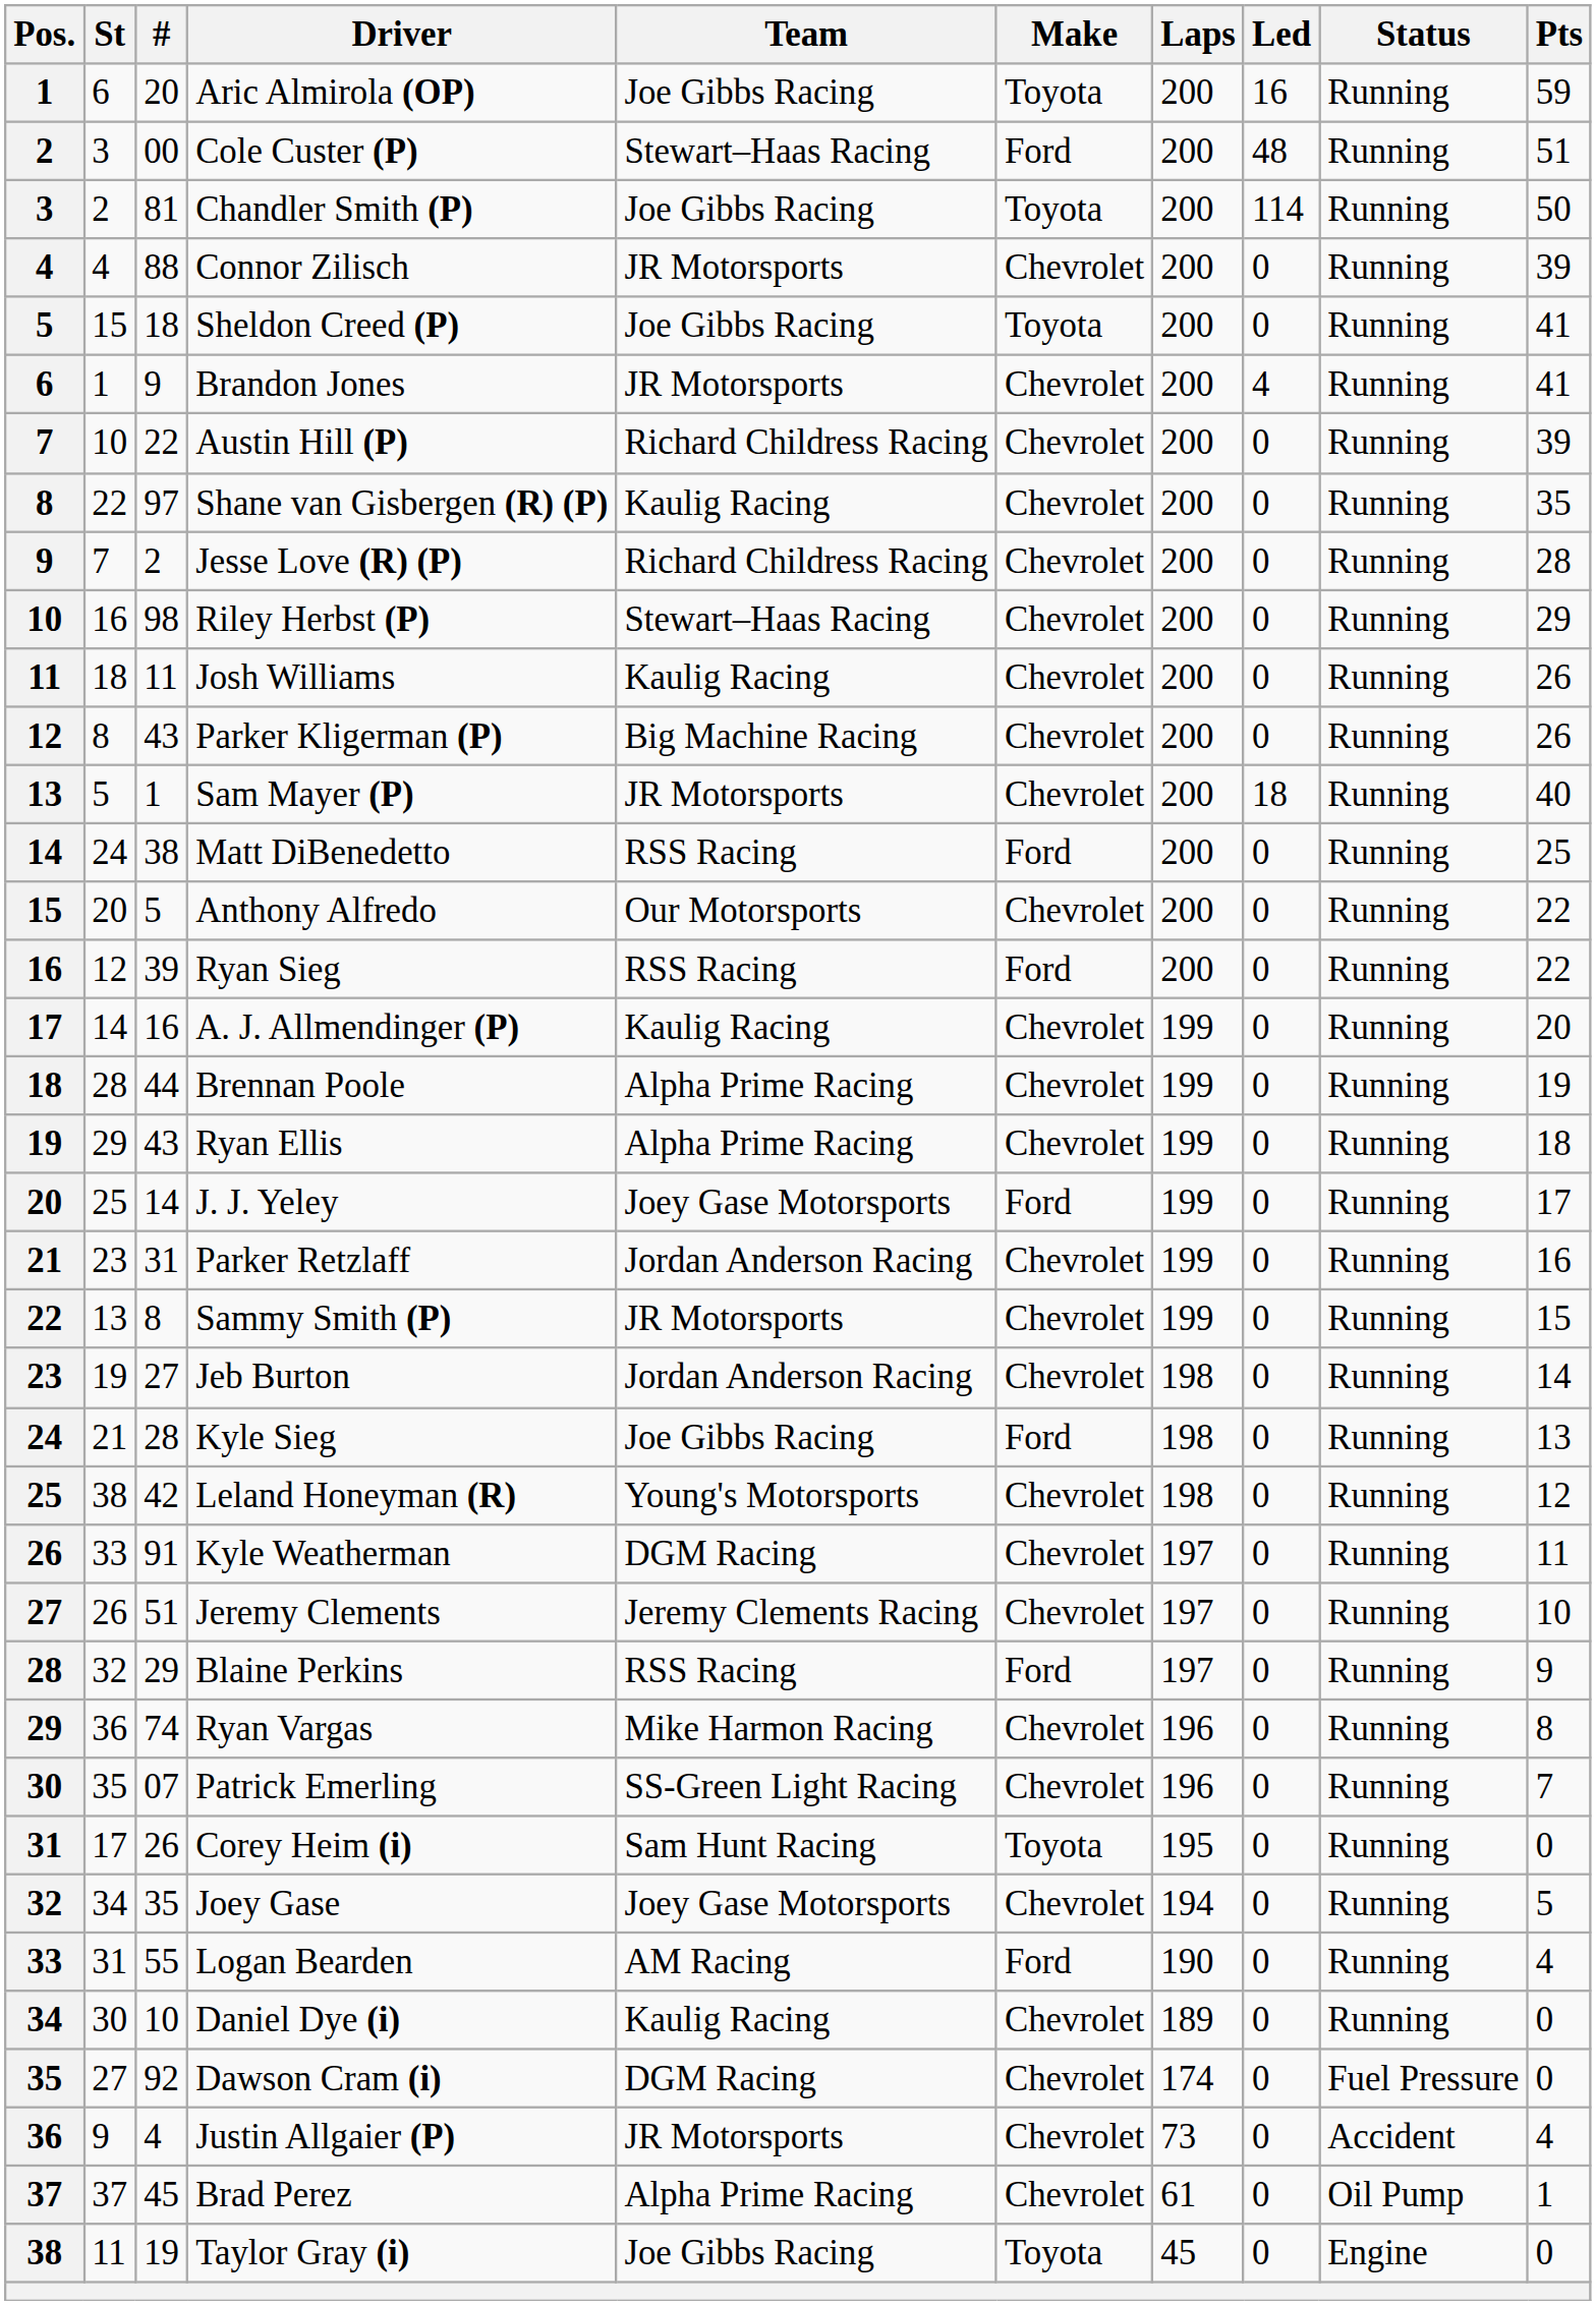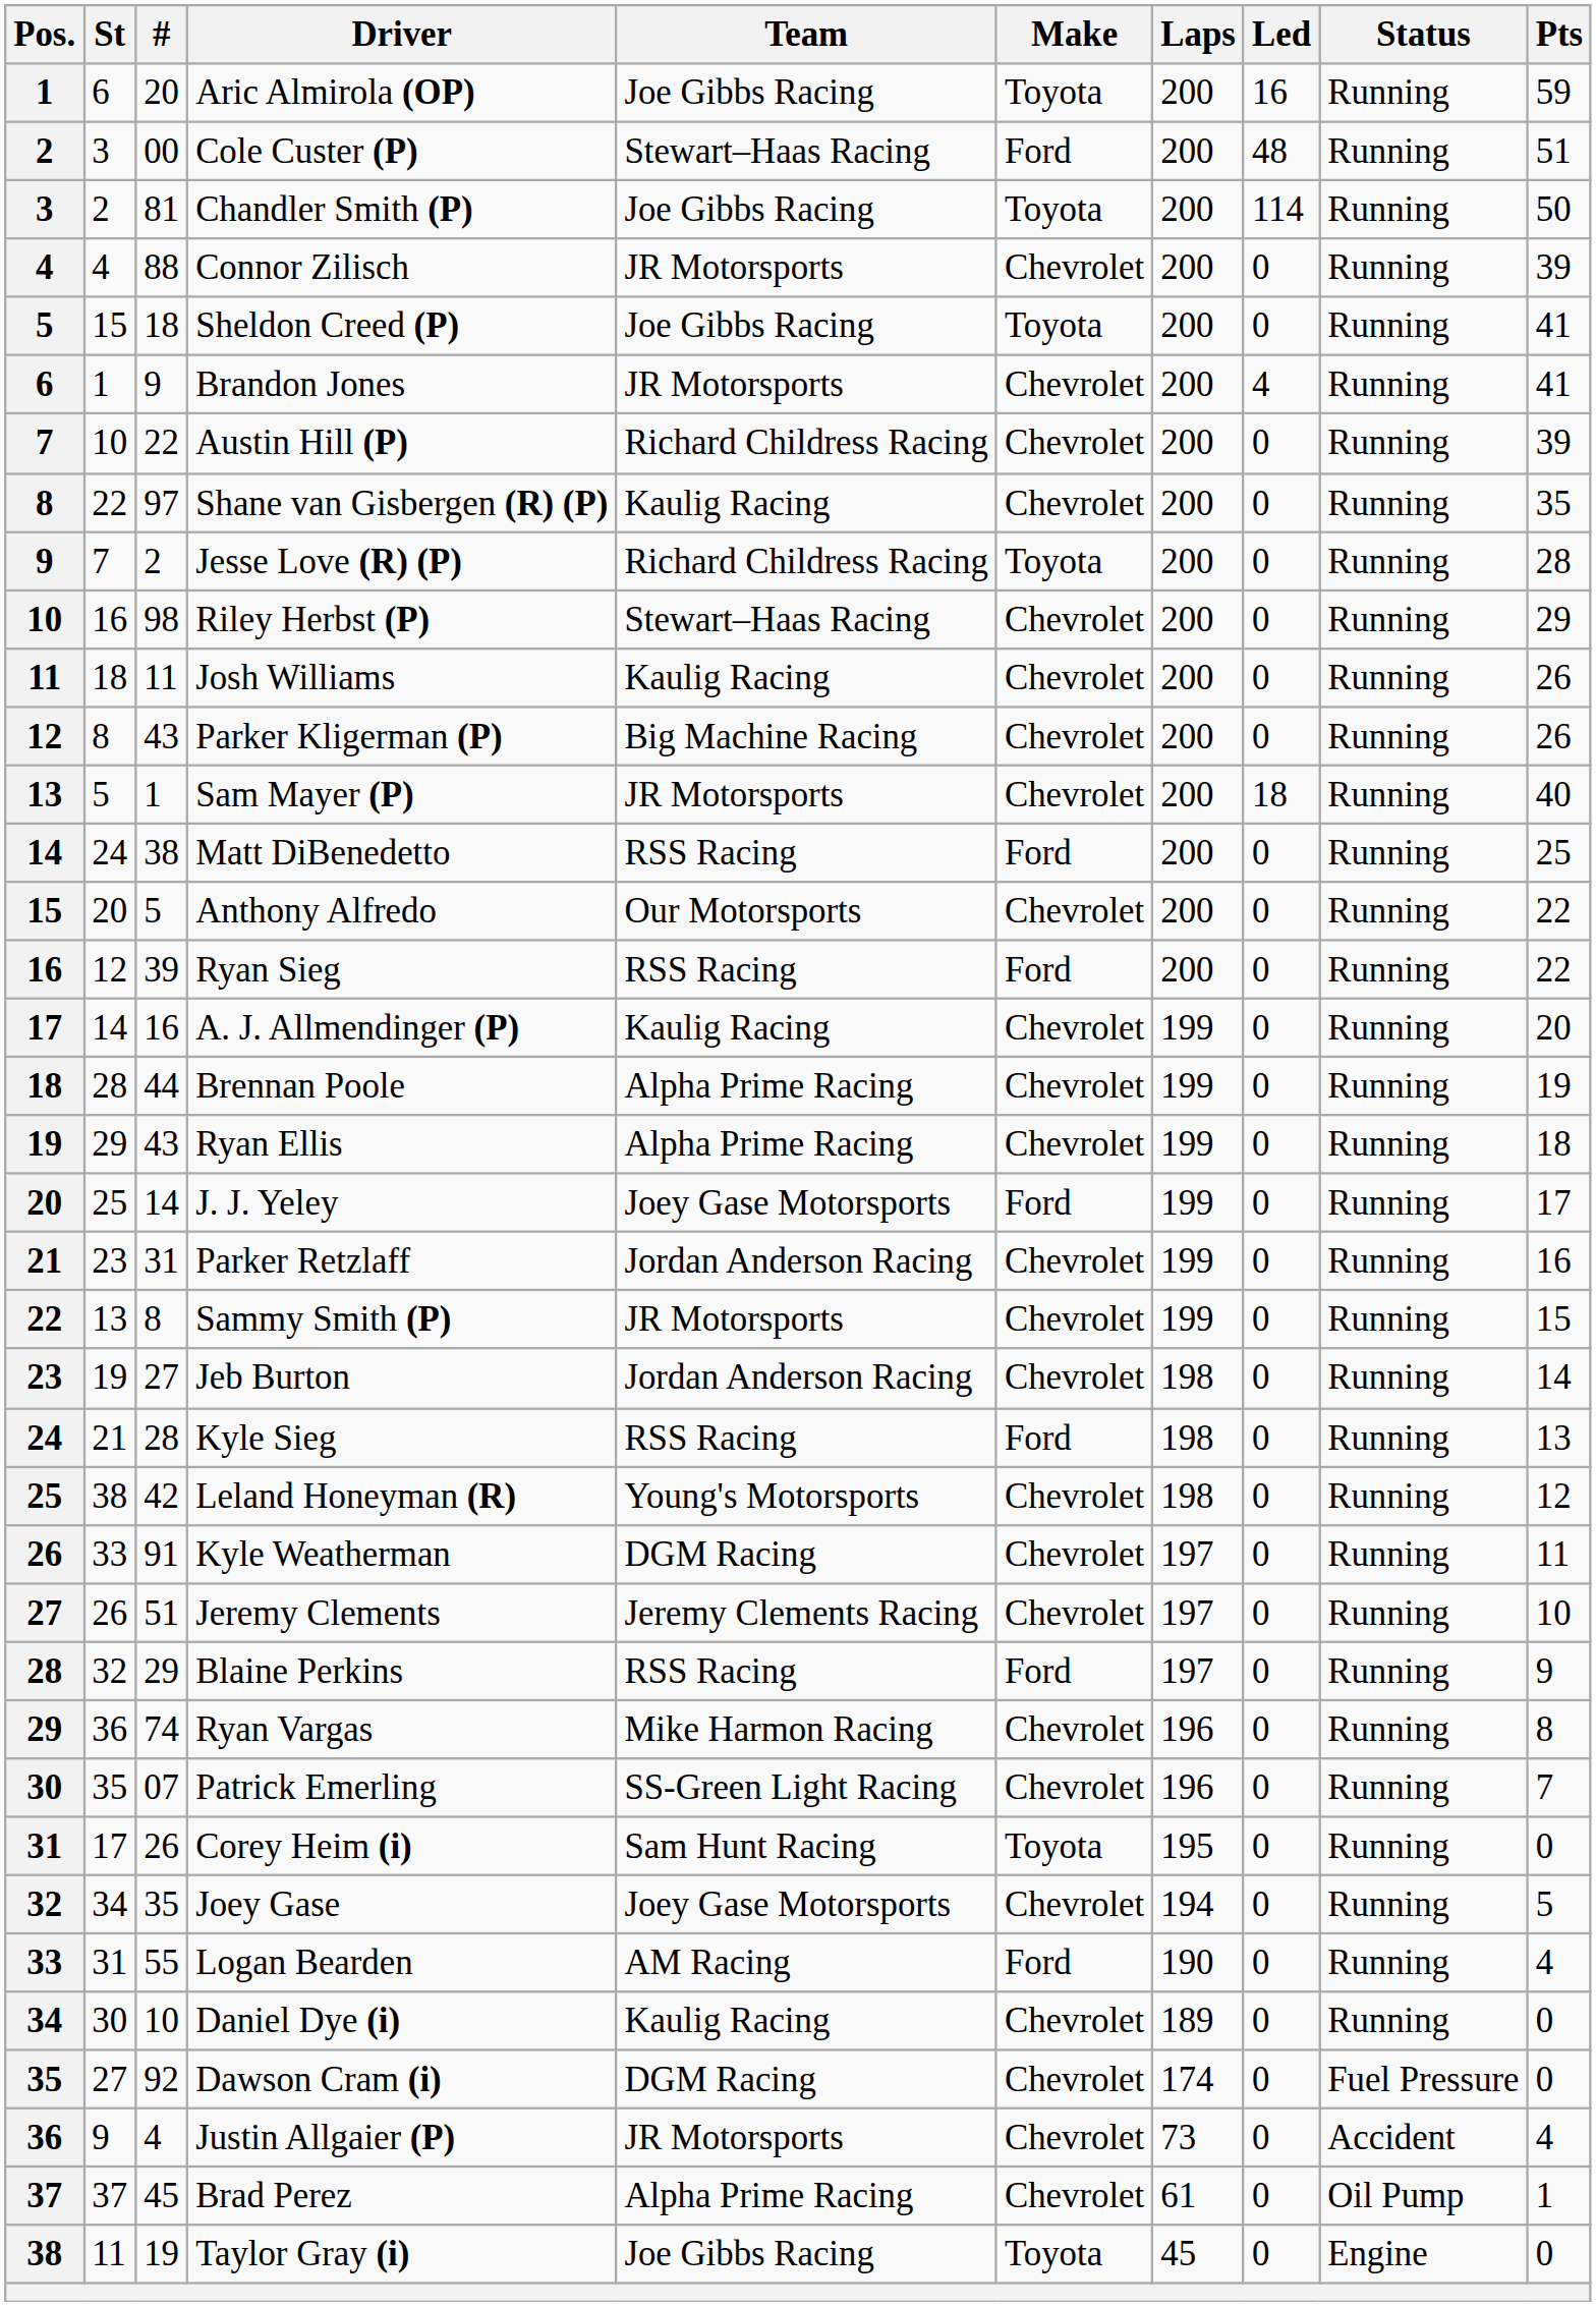 <table class="wikitable" style="font-size:95%">
 <tr>
 <th>Pos.</th>
 <th>St</th>
 <th>#</th>
 <th>Driver</th>
 <th>Team</th>
 <th>Make</th>
 <th>Laps</th>
 <th>Led</th>
 <th>Status</th>
 <th>Pts</th>
 </tr>
 <tr>
 <th>1</th>
 <td>6</td>
 <td>20</td>
 <td>Aric Almirola <strong>(OP)</strong></td>
 <td>Joe Gibbs Racing</td>
 <td>Toyota</td>
 <td>200</td>
 <td>16</td>
 <td>Running</td>
 <td>59</td>
 </tr>
 <tr>
 <th>2</th>
 <td>3</td>
 <td>00</td>
 <td>Cole Custer <strong>(P)</strong></td>
 <td>Stewart–Haas Racing</td>
 <td>Ford</td>
 <td>200</td>
 <td>48</td>
 <td>Running</td>
 <td>51</td>
 </tr>
 <tr>
 <th>3</th>
 <td>2</td>
 <td>81</td>
 <td>Chandler Smith <strong>(P)</strong></td>
 <td>Joe Gibbs Racing</td>
 <td>Toyota</td>
 <td>200</td>
 <td>114</td>
 <td>Running</td>
 <td>50</td>
 </tr>
 <tr>
 <th>4</th>
 <td>4</td>
 <td>88</td>
 <td>Connor Zilisch</td>
 <td>JR Motorsports</td>
 <td>Chevrolet</td>
 <td>200</td>
 <td>0</td>
 <td>Running</td>
 <td>39</td>
 </tr>
 <tr>
 <th>5</th>
 <td>15</td>
 <td>18</td>
 <td>Sheldon Creed <strong>(P)</strong></td>
 <td>Joe Gibbs Racing</td>
 <td>Toyota</td>
 <td>200</td>
 <td>0</td>
 <td>Running</td>
 <td>41</td>
 </tr>
 <tr>
 <th>6</th>
 <td>1</td>
 <td>9</td>
 <td>Brandon Jones</td>
 <td>JR Motorsports</td>
 <td>Chevrolet</td>
 <td>200</td>
 <td>4</td>
 <td>Running</td>
 <td>41</td>
 </tr>
 <tr>
 <th>7</th>
 <td>10</td>
 <td>22</td>
 <td>Austin Hill <strong>(P)</strong></td>
 <td>Richard Childress Racing</td>
 <td>Chevrolet</td>
 <td>200</td>
 <td>0</td>
 <td>Running</td>
 <td>39</td>
 </tr>
 <tr>
 <th>8</th>
 <td>22</td>
 <td>97</td>
 <td>Shane van Gisbergen <strong>(R)</strong> <strong>(P)</strong></td>
 <td>Kaulig Racing</td>
 <td>Chevrolet</td>
 <td>200</td>
 <td>0</td>
 <td>Running</td>
 <td>35</td>
 </tr>
 <tr>
 <th>9</th>
 <td>7</td>
 <td>2</td>
 <td>Jesse Love <strong>(R)</strong> <strong>(P)</strong></td>
 <td>Richard Childress Racing</td>
-<td>Chevrolet</td>
+<td>Toyota</td>
 <td>200</td>
 <td>0</td>
 <td>Running</td>
 <td>28</td>
 </tr>
 <tr>
 <th>10</th>
 <td>16</td>
 <td>98</td>
 <td>Riley Herbst <strong>(P)</strong></td>
 <td>Stewart–Haas Racing</td>
 <td>Chevrolet</td>
 <td>200</td>
 <td>0</td>
 <td>Running</td>
 <td>29</td>
 </tr>
 <tr>
 <th>11</th>
 <td>18</td>
 <td>11</td>
 <td>Josh Williams</td>
 <td>Kaulig Racing</td>
 <td>Chevrolet</td>
 <td>200</td>
 <td>0</td>
 <td>Running</td>
 <td>26</td>
 </tr>
 <tr>
 <th>12</th>
 <td>8</td>
 <td>43</td>
 <td>Parker Kligerman <strong>(P)</strong></td>
 <td>Big Machine Racing</td>
 <td>Chevrolet</td>
 <td>200</td>
 <td>0</td>
 <td>Running</td>
 <td>26</td>
 </tr>
 <tr>
 <th>13</th>
 <td>5</td>
 <td>1</td>
 <td>Sam Mayer <strong>(P)</strong></td>
 <td>JR Motorsports</td>
 <td>Chevrolet</td>
 <td>200</td>
 <td>18</td>
 <td>Running</td>
 <td>40</td>
 </tr>
 <tr>
 <th>14</th>
 <td>24</td>
 <td>38</td>
 <td>Matt DiBenedetto</td>
 <td>RSS Racing</td>
 <td>Ford</td>
 <td>200</td>
 <td>0</td>
 <td>Running</td>
 <td>25</td>
 </tr>
 <tr>
 <th>15</th>
 <td>20</td>
 <td>5</td>
 <td>Anthony Alfredo</td>
 <td>Our Motorsports</td>
 <td>Chevrolet</td>
 <td>200</td>
 <td>0</td>
 <td>Running</td>
 <td>22</td>
 </tr>
 <tr>
 <th>16</th>
 <td>12</td>
 <td>39</td>
 <td>Ryan Sieg</td>
 <td>RSS Racing</td>
 <td>Ford</td>
 <td>200</td>
 <td>0</td>
 <td>Running</td>
 <td>22</td>
 </tr>
 <tr>
 <th>17</th>
 <td>14</td>
 <td>16</td>
 <td>A. J. Allmendinger <strong>(P)</strong></td>
 <td>Kaulig Racing</td>
 <td>Chevrolet</td>
 <td>199</td>
 <td>0</td>
 <td>Running</td>
 <td>20</td>
 </tr>
 <tr>
 <th>18</th>
 <td>28</td>
 <td>44</td>
 <td>Brennan Poole</td>
 <td>Alpha Prime Racing</td>
 <td>Chevrolet</td>
 <td>199</td>
 <td>0</td>
 <td>Running</td>
 <td>19</td>
 </tr>
 <tr>
 <th>19</th>
 <td>29</td>
 <td>43</td>
 <td>Ryan Ellis</td>
 <td>Alpha Prime Racing</td>
 <td>Chevrolet</td>
 <td>199</td>
 <td>0</td>
 <td>Running</td>
 <td>18</td>
 </tr>
 <tr>
 <th>20</th>
 <td>25</td>
 <td>14</td>
 <td>J. J. Yeley</td>
 <td>Joey Gase Motorsports</td>
 <td>Ford</td>
 <td>199</td>
 <td>0</td>
 <td>Running</td>
 <td>17</td>
 </tr>
 <tr>
 <th>21</th>
 <td>23</td>
 <td>31</td>
 <td>Parker Retzlaff</td>
 <td>Jordan Anderson Racing</td>
 <td>Chevrolet</td>
 <td>199</td>
 <td>0</td>
 <td>Running</td>
 <td>16</td>
 </tr>
 <tr>
 <th>22</th>
 <td>13</td>
 <td>8</td>
 <td>Sammy Smith <strong>(P)</strong></td>
 <td>JR Motorsports</td>
 <td>Chevrolet</td>
 <td>199</td>
 <td>0</td>
 <td>Running</td>
 <td>15</td>
 </tr>
 <tr>
 <th>23</th>
 <td>19</td>
 <td>27</td>
 <td>Jeb Burton</td>
 <td>Jordan Anderson Racing</td>
 <td>Chevrolet</td>
 <td>198</td>
 <td>0</td>
 <td>Running</td>
 <td>14</td>
 </tr>
 <tr>
 <th>24</th>
 <td>21</td>
 <td>28</td>
 <td>Kyle Sieg</td>
-<td>Joe Gibbs Racing</td>
+<td>RSS Racing</td>
 <td>Ford</td>
 <td>198</td>
 <td>0</td>
 <td>Running</td>
 <td>13</td>
 </tr>
 <tr>
 <th>25</th>
 <td>38</td>
 <td>42</td>
 <td>Leland Honeyman <strong>(R)</strong></td>
 <td>Young's Motorsports</td>
 <td>Chevrolet</td>
 <td>198</td>
 <td>0</td>
 <td>Running</td>
 <td>12</td>
 </tr>
 <tr>
 <th>26</th>
 <td>33</td>
 <td>91</td>
 <td>Kyle Weatherman</td>
 <td>DGM Racing</td>
 <td>Chevrolet</td>
 <td>197</td>
 <td>0</td>
 <td>Running</td>
 <td>11</td>
 </tr>
 <tr>
 <th>27</th>
 <td>26</td>
 <td>51</td>
 <td>Jeremy Clements</td>
 <td>Jeremy Clements Racing</td>
 <td>Chevrolet</td>
 <td>197</td>
 <td>0</td>
 <td>Running</td>
 <td>10</td>
 </tr>
 <tr>
 <th>28</th>
 <td>32</td>
 <td>29</td>
 <td>Blaine Perkins</td>
 <td>RSS Racing</td>
 <td>Ford</td>
 <td>197</td>
 <td>0</td>
 <td>Running</td>
 <td>9</td>
 </tr>
 <tr>
 <th>29</th>
 <td>36</td>
 <td>74</td>
 <td>Ryan Vargas</td>
 <td>Mike Harmon Racing</td>
 <td>Chevrolet</td>
 <td>196</td>
 <td>0</td>
 <td>Running</td>
 <td>8</td>
 </tr>
 <tr>
 <th>30</th>
 <td>35</td>
 <td>07</td>
 <td>Patrick Emerling</td>
 <td>SS-Green Light Racing</td>
 <td>Chevrolet</td>
 <td>196</td>
 <td>0</td>
 <td>Running</td>
 <td>7</td>
 </tr>
 <tr>
 <th>31</th>
 <td>17</td>
 <td>26</td>
 <td>Corey Heim <strong>(i)</strong></td>
 <td>Sam Hunt Racing</td>
 <td>Toyota</td>
 <td>195</td>
 <td>0</td>
 <td>Running</td>
 <td>0</td>
 </tr>
 <tr>
 <th>32</th>
 <td>34</td>
 <td>35</td>
 <td>Joey Gase</td>
 <td>Joey Gase Motorsports</td>
 <td>Chevrolet</td>
 <td>194</td>
 <td>0</td>
 <td>Running</td>
 <td>5</td>
 </tr>
 <tr>
 <th>33</th>
 <td>31</td>
 <td>55</td>
 <td>Logan Bearden</td>
 <td>AM Racing</td>
 <td>Ford</td>
 <td>190</td>
 <td>0</td>
 <td>Running</td>
 <td>4</td>
 </tr>
 <tr>
 <th>34</th>
 <td>30</td>
 <td>10</td>
 <td>Daniel Dye <strong>(i)</strong></td>
 <td>Kaulig Racing</td>
 <td>Chevrolet</td>
 <td>189</td>
 <td>0</td>
 <td>Running</td>
 <td>0</td>
 </tr>
 <tr>
 <th>35</th>
 <td>27</td>
 <td>92</td>
 <td>Dawson Cram <strong>(i)</strong></td>
 <td>DGM Racing</td>
 <td>Chevrolet</td>
 <td>174</td>
 <td>0</td>
 <td>Fuel Pressure</td>
 <td>0</td>
 </tr>
 <tr>
 <th>36</th>
 <td>9</td>
 <td>4</td>
 <td>Justin Allgaier <strong>(P)</strong></td>
 <td>JR Motorsports</td>
 <td>Chevrolet</td>
 <td>73</td>
 <td>0</td>
 <td>Accident</td>
 <td>4</td>
 </tr>
 <tr>
 <th>37</th>
 <td>37</td>
 <td>45</td>
 <td>Brad Perez</td>
 <td>Alpha Prime Racing</td>
 <td>Chevrolet</td>
 <td>61</td>
 <td>0</td>
 <td>Oil Pump</td>
 <td>1</td>
 </tr>
 <tr>
 <th>38</th>
 <td>11</td>
 <td>19</td>
 <td>Taylor Gray <strong>(i)</strong></td>
 <td>Joe Gibbs Racing</td>
 <td>Toyota</td>
 <td>45</td>
 <td>0</td>
 <td>Engine</td>
 <td>0</td>
 </tr>
 <tr>
 <th colspan="10"></th>
 </tr>
 </table>
